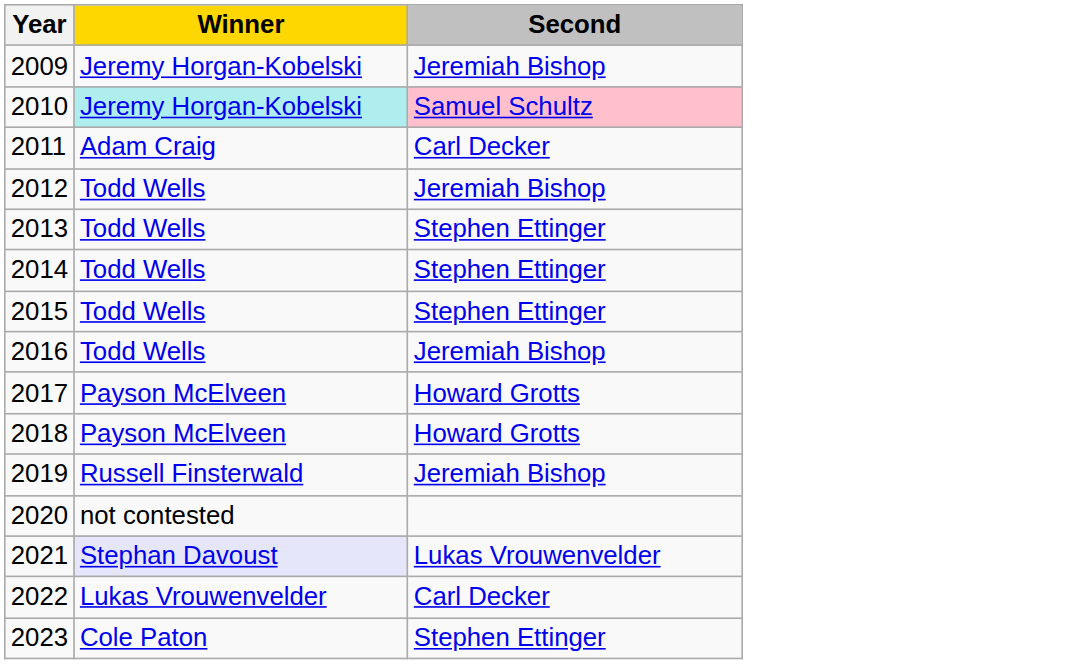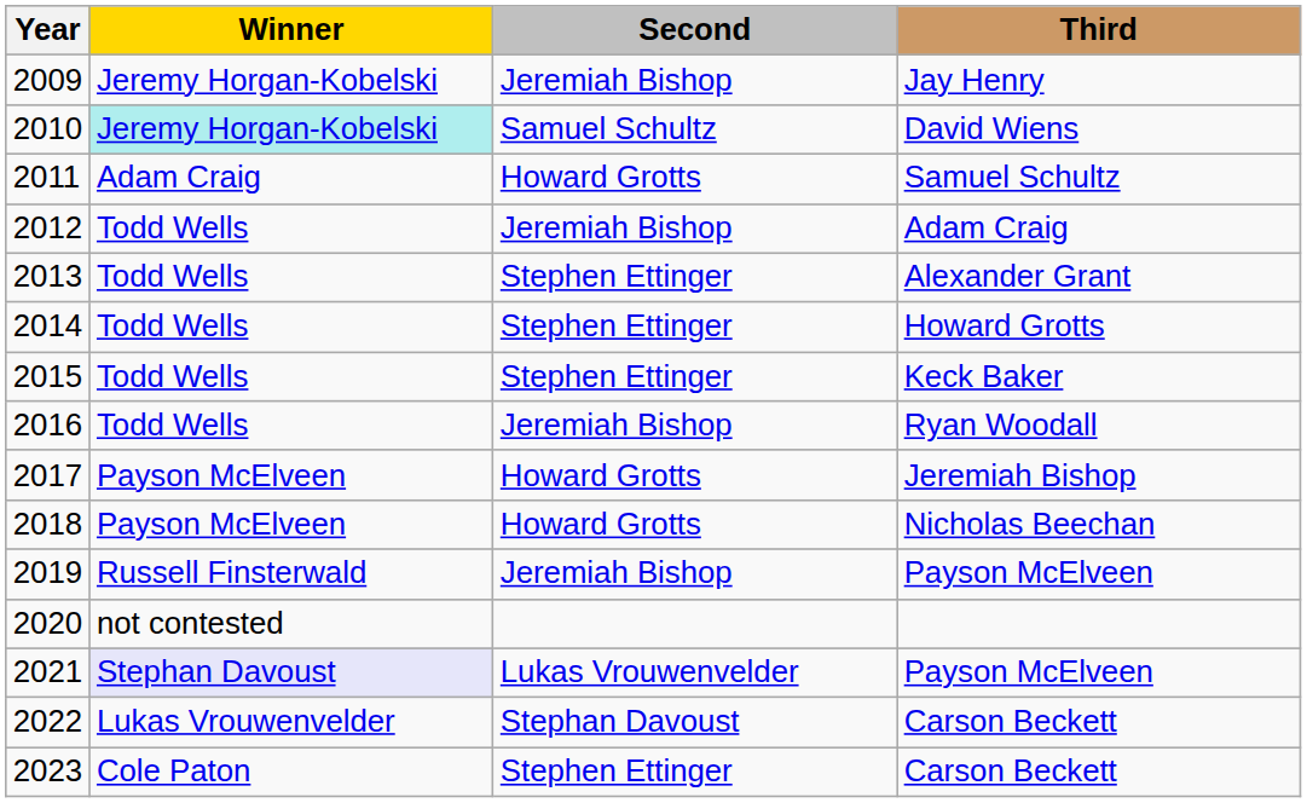 <table class="wikitable sortable">
 <tr>
 <th>Year</th>
 <th scope=col colspan=1 style="width:200px; background: gold;">Winner</th>
 <th scope=col colspan=1 style="width:200px; background: silver;">Second</th>
+<th scope=col colspan=1 style="width:200px; background: #cc9966;">Third</th>
 </tr>
 <tr>
 <td>2009</td>
 <td><a href='#'>Jeremy Horgan-Kobelski</a></td>
 <td><a href='#'>Jeremiah Bishop</a></td>
+<td><a href='#'>Jay Henry</a></td>
 </tr>
 <tr>
 <td>2010</td>
 <td style="background: paleturquoise;"><a href='#'>Jeremy Horgan-Kobelski</a></td>
-<td style="background: pink;"><a href='#'>Samuel Schultz</a></td>
+<td><a href='#'>Samuel Schultz</a></td>
+<td><a href='#'>David Wiens</a></td>
 </tr>
 <tr>
 <td>2011</td>
 <td><a href='#'>Adam Craig</a></td>
-<td><a href='#'>Carl Decker</a></td>
+<td><a href='#'>Howard Grotts</a></td>
+<td><a href='#'>Samuel Schultz</a></td>
 </tr>
 <tr>
 <td>2012</td>
 <td><a href='#'>Todd Wells</a></td>
 <td><a href='#'>Jeremiah Bishop</a></td>
+<td><a href='#'>Adam Craig</a></td>
 </tr>
 <tr>
 <td>2013</td>
 <td><a href='#'>Todd Wells</a></td>
 <td><a href='#'>Stephen Ettinger</a></td>
+<td><a href='#'>Alexander Grant</a></td>
 </tr>
 <tr>
 <td>2014</td>
 <td><a href='#'>Todd Wells</a></td>
 <td><a href='#'>Stephen Ettinger</a></td>
+<td><a href='#'>Howard Grotts</a></td>
 </tr>
 <tr>
 <td>2015</td>
 <td><a href='#'>Todd Wells</a></td>
 <td><a href='#'>Stephen Ettinger</a></td>
+<td><a href='#'>Keck Baker</a></td>
 </tr>
 <tr>
 <td>2016</td>
 <td><a href='#'>Todd Wells</a></td>
 <td><a href='#'>Jeremiah Bishop</a></td>
+<td><a href='#'>Ryan Woodall</a></td>
 </tr>
 <tr>
 <td>2017</td>
 <td><a href='#'>Payson McElveen</a></td>
 <td><a href='#'>Howard Grotts</a></td>
+<td><a href='#'>Jeremiah Bishop</a></td>
 </tr>
 <tr>
 <td>2018</td>
 <td><a href='#'>Payson McElveen</a></td>
 <td><a href='#'>Howard Grotts</a></td>
+<td><a href='#'>Nicholas Beechan</a></td>
 </tr>
 <tr>
 <td>2019</td>
 <td><a href='#'>Russell Finsterwald</a></td>
 <td><a href='#'>Jeremiah Bishop</a></td>
+<td><a href='#'>Payson McElveen</a></td>
 </tr>
 <tr>
 <td>2020</td>
 <td>not contested</td>
+<td></td>
 <td></td>
 </tr>
 <tr>
 <td>2021</td>
 <td style="background: lavender;"><a href='#'>Stephan Davoust</a></td>
 <td><a href='#'>Lukas Vrouwenvelder</a></td>
+<td><a href='#'>Payson McElveen</a></td>
 </tr>
 <tr>
 <td>2022</td>
 <td><a href='#'>Lukas Vrouwenvelder</a></td>
-<td><a href='#'>Carl Decker</a></td>
+<td><a href='#'>Stephan Davoust</a></td>
+<td><a href='#'>Carson Beckett</a></td>
 </tr>
 <tr>
 <td>2023</td>
 <td><a href='#'>Cole Paton</a></td>
 <td><a href='#'>Stephen Ettinger</a></td>
+<td><a href='#'>Carson Beckett</a></td>
 </tr>
 </table>
